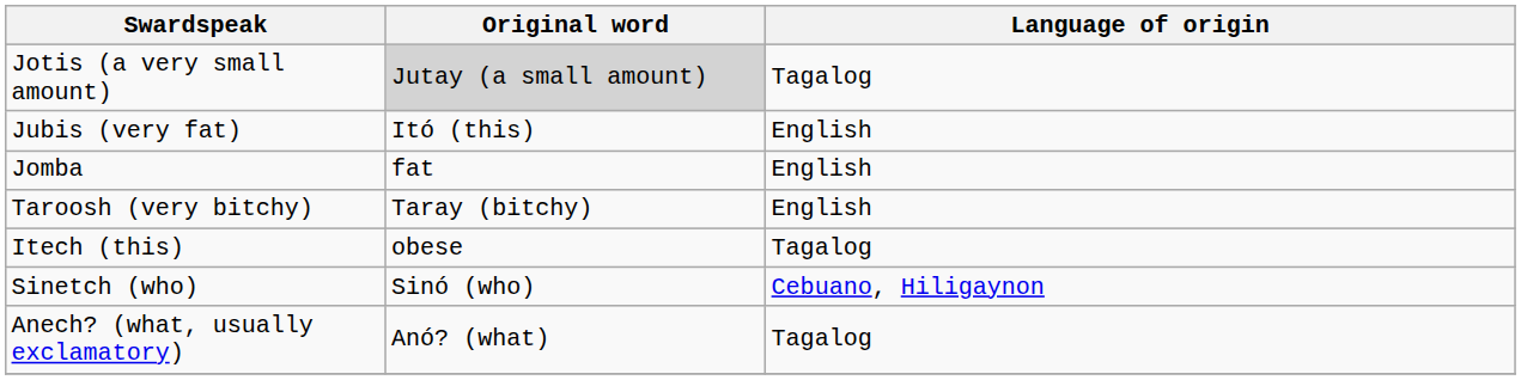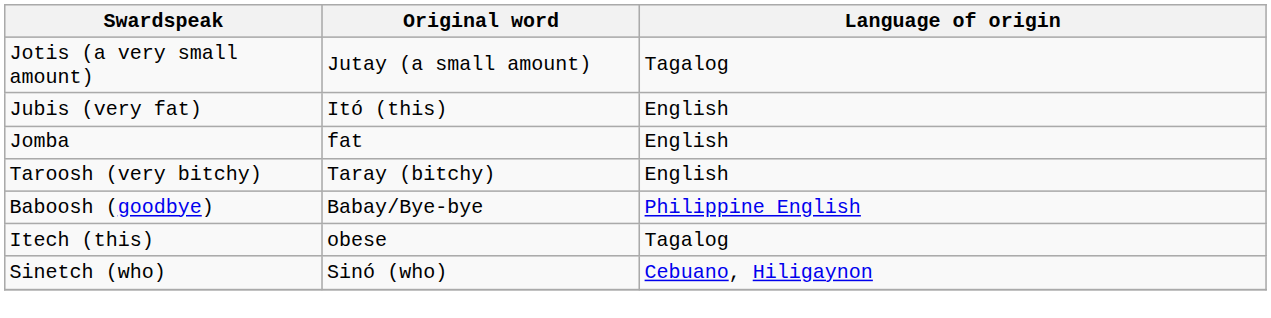 <table class="wikitable">
 <tr --->
 <th scope="col" width="200">Swardspeak</th>
 <th scope="col" width="200">Original word</th>
 <th scope="col" width="400">Language of origin</th>
 </tr>
 <tr --->
 <td>Jotis (a very small amount)</td>
-<td style="background: lightgrey;">Jutay (a small amount)</td>
+<td>Jutay (a small amount)</td>
 <td>Tagalog</td>
 </tr>
 <tr --->
 <td>Jubis (very fat)</td>
 <td>Itó (this)</td>
 <td>English</td>
 </tr>
 <tr --->
 <td>Jomba</td>
 <td>fat</td>
 <td>English</td>
 </tr>
 <tr -->
 <td>Taroosh (very bitchy)</td>
 <td>Taray (bitchy)</td>
 <td>English</td>
 </tr>
 <tr --->
+<td>Baboosh (<a href='#'>goodbye</a>)</td>
+<td>Babay/Bye-bye</td>
+<td><a href='#'>Philippine English</a></td>
+</tr>
+<tr --->
 <td>Itech (this)</td>
 <td>obese</td>
 <td>Tagalog</td>
 </tr>
 <tr --->
 <td>Sinetch (who)</td>
 <td>Sinó (who)</td>
 <td><a href='#'>Cebuano</a>, <a href='#'>Hiligaynon</a></td>
 </tr>
 <tr --->
-<td>Anech? (what, usually <a href='#'>exclamatory</a>)</td>
-<td>Anó? (what)</td>
-<td>Tagalog</td>
-</tr>
-<tr --->
 </tr>
 </table>
